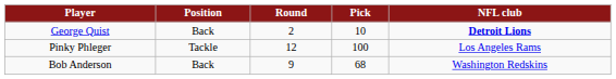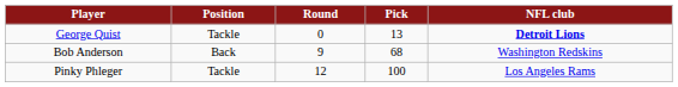 <table class="wikitable" width="70%">
 <tr align="center"  style="background: #8C1515;color:#FFFFFF;">
 <td><strong>Player</strong></td>
 <td><strong>Position</strong></td>
 <td><strong>Round</strong></td>
 <td><strong>Pick</strong></td>
 <td><strong>NFL club</strong></td>
 </tr>
 <tr align="center" bgcolor="">
 <td><a href='#'>George Quist</a></td>
+<td>Tackle</td>
+<td>0</td>
+<td>13</td>
+<td><strong><a href='#'>Detroit Lions</a></strong></td>
+</tr>
+<tr align="center" bgcolor="">
+<td>Bob Anderson</td>
 <td>Back</td>
-<td>2</td>
-<td>10</td>
-<td><strong><a href='#'>Detroit Lions</a></strong></td>
+<td>9</td>
+<td>68</td>
+<td><a href='#'>Washington Redskins</a></td>
 </tr>
 <tr align="center" bgcolor="">
 <td>Pinky Phleger</td>
 <td>Tackle</td>
 <td>12</td>
 <td>100</td>
 <td><a href='#'>Los Angeles Rams</a></td>
 </tr>
-<tr align="center" bgcolor="">
-<td>Bob Anderson</td>
-<td>Back</td>
-<td>9</td>
-<td>68</td>
-<td><a href='#'>Washington Redskins</a></td>
-</tr>
 </table>
